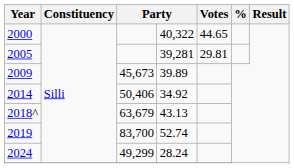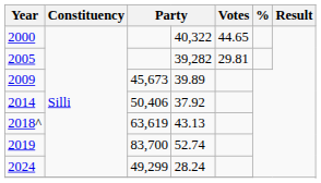 <table class="wikitable">
 <tr>
 <th>Year</th>
 <th>Constituency</th>
 <th colspan="2">Party</th>
 <th>Votes</th>
 <th>%</th>
 <th>Result</th>
 </tr>
 <tr>
 <td><a href='#'>2000</a></td>
 <td rowspan=7><a href='#'>Silli</a></td>
 <td></td>
 <td>40,322</td>
 <td>44.65</td>
 <td></td>
 </tr>
 <tr>
 <td><a href='#'>2005</a></td>
 <td></td>
-<td>39,281</td>
+<td>39,282</td>
 <td>29.81</td>
 <td></td>
 </tr>
 <tr>
 <td><a href='#'>2009</a></td>
 <td>45,673</td>
 <td>39.89</td>
 <td></td>
 </tr>
 <tr>
 <td><a href='#'>2014</a></td>
 <td>50,406</td>
-<td>34.92</td>
+<td>37.92</td>
 <td></td>
 </tr>
 <tr>
 <td><a href='#'>2018</a>^</td>
-<td>63,679</td>
+<td>63,619</td>
 <td>43.13</td>
 <td></td>
 </tr>
 <tr>
 <td><a href='#'>2019</a></td>
 <td>83,700</td>
 <td>52.74</td>
 <td></td>
 </tr>
 <tr>
 <td><a href='#'>2024</a></td>
 <td>49,299</td>
 <td>28.24</td>
 <td></td>
 </tr>
 <tr>
 </tr>
 </table>
